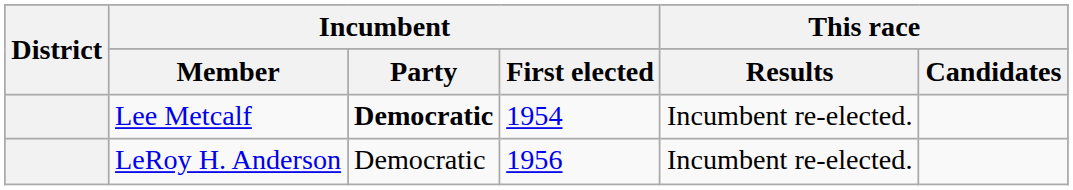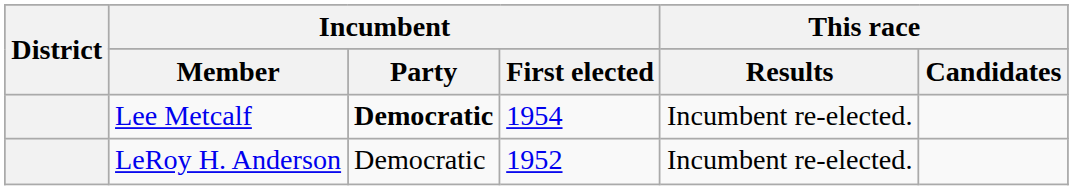 <table class=wikitable>
 <tr>
 <th rowspan=2>District</th>
 <th colspan=3>Incumbent</th>
 <th colspan=2>This race</th>
 </tr>
 <tr>
 <th>Member</th>
 <th>Party</th>
 <th>First elected</th>
 <th>Results</th>
 <th>Candidates</th>
 </tr>
 <tr>
 <th></th>
 <td><a href='#'>Lee Metcalf</a></td>
 <td><strong>Democratic</strong></td>
 <td><a href='#'>1954</a></td>
 <td>Incumbent re-elected.</td>
 <td nowrap></td>
 </tr>
 <tr>
 <th></th>
 <td><a href='#'>LeRoy H. Anderson</a></td>
 <td>Democratic</td>
-<td><a href='#'>1956</a></td>
+<td><a href='#'>1952</a></td>
 <td>Incumbent re-elected.</td>
 <td nowrap></td>
 </tr>
 </table>
